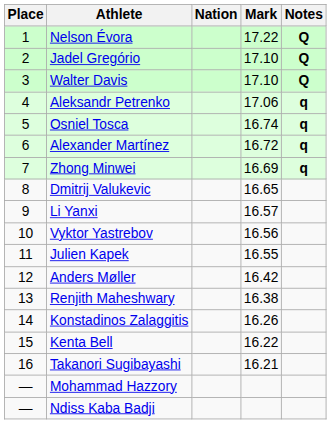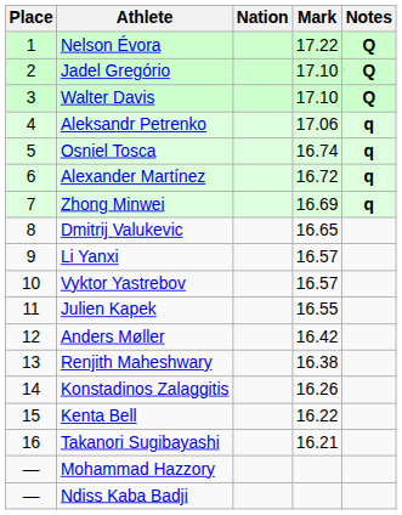 <table class=wikitable style="text-align:center">
 <tr>
 <th>Place</th>
 <th>Athlete</th>
 <th>Nation</th>
 <th>Mark</th>
 <th>Notes</th>
 </tr>
 <tr bgcolor=ccffcc>
 <td>1</td>
 <td align=left><a href='#'>Nelson Évora</a></td>
 <td align=left></td>
 <td>17.22</td>
 <td><strong>Q</strong></td>
 </tr>
 <tr bgcolor=ccffcc>
 <td>2</td>
 <td align=left><a href='#'>Jadel Gregório</a></td>
 <td align=left></td>
 <td>17.10</td>
 <td><strong>Q</strong></td>
 </tr>
 <tr bgcolor=ccffcc>
 <td>3</td>
 <td align=left><a href='#'>Walter Davis</a></td>
 <td align=left></td>
 <td>17.10</td>
 <td><strong>Q</strong></td>
 </tr>
 <tr bgcolor=ddffdd>
 <td>4</td>
 <td align=left><a href='#'>Aleksandr Petrenko</a></td>
 <td align=left></td>
 <td>17.06</td>
 <td><strong>q</strong></td>
 </tr>
 <tr bgcolor=ddffdd>
 <td>5</td>
 <td align=left><a href='#'>Osniel Tosca</a></td>
 <td align=left></td>
 <td>16.74</td>
 <td><strong>q</strong></td>
 </tr>
 <tr bgcolor=ddffdd>
 <td>6</td>
 <td align=left><a href='#'>Alexander Martínez</a></td>
 <td align=left></td>
 <td>16.72</td>
 <td><strong>q</strong></td>
 </tr>
 <tr bgcolor=ddffdd>
 <td>7</td>
 <td align=left><a href='#'>Zhong Minwei</a></td>
 <td align=left></td>
 <td>16.69</td>
 <td><strong>q</strong></td>
 </tr>
 <tr>
 <td>8</td>
 <td align=left><a href='#'>Dmitrij Valukevic</a></td>
 <td align=left></td>
 <td>16.65</td>
 <td></td>
 </tr>
 <tr>
 <td>9</td>
 <td align=left><a href='#'>Li Yanxi</a></td>
 <td align=left></td>
 <td>16.57</td>
 <td></td>
 </tr>
 <tr>
 <td>10</td>
 <td align=left><a href='#'>Vyktor Yastrebov</a></td>
 <td align=left></td>
-<td>16.56</td>
+<td>16.57</td>
 <td></td>
 </tr>
 <tr>
 <td>11</td>
 <td align=left><a href='#'>Julien Kapek</a></td>
 <td align=left></td>
 <td>16.55</td>
 <td></td>
 </tr>
 <tr>
 <td>12</td>
 <td align=left><a href='#'>Anders Møller</a></td>
 <td align=left></td>
 <td>16.42</td>
 <td></td>
 </tr>
 <tr>
 <td>13</td>
 <td align=left><a href='#'>Renjith Maheshwary</a></td>
 <td align=left></td>
 <td>16.38</td>
 <td></td>
 </tr>
 <tr>
 <td>14</td>
 <td align=left><a href='#'>Konstadinos Zalaggitis</a></td>
 <td align=left></td>
 <td>16.26</td>
 <td></td>
 </tr>
 <tr>
 <td>15</td>
 <td align=left><a href='#'>Kenta Bell</a></td>
 <td align=left></td>
 <td>16.22</td>
 <td></td>
 </tr>
 <tr>
 <td>16</td>
 <td align=left><a href='#'>Takanori Sugibayashi</a></td>
 <td align=left></td>
 <td>16.21</td>
 <td></td>
 </tr>
 <tr>
 <td>—</td>
 <td align=left><a href='#'>Mohammad Hazzory</a></td>
 <td align=left></td>
 <td></td>
 <td></td>
 </tr>
 <tr>
 <td>—</td>
 <td align=left><a href='#'>Ndiss Kaba Badji</a></td>
 <td align=left></td>
 <td></td>
 <td></td>
 </tr>
 </table>
